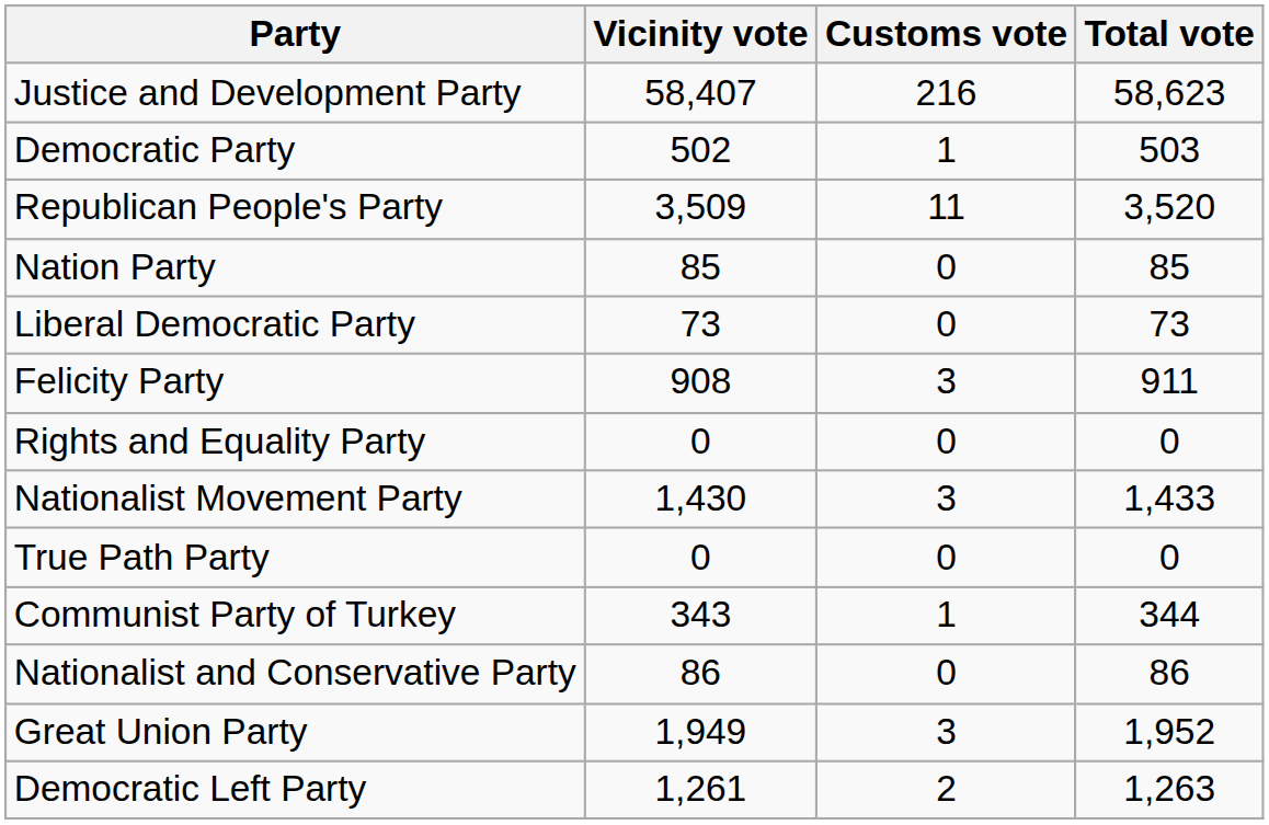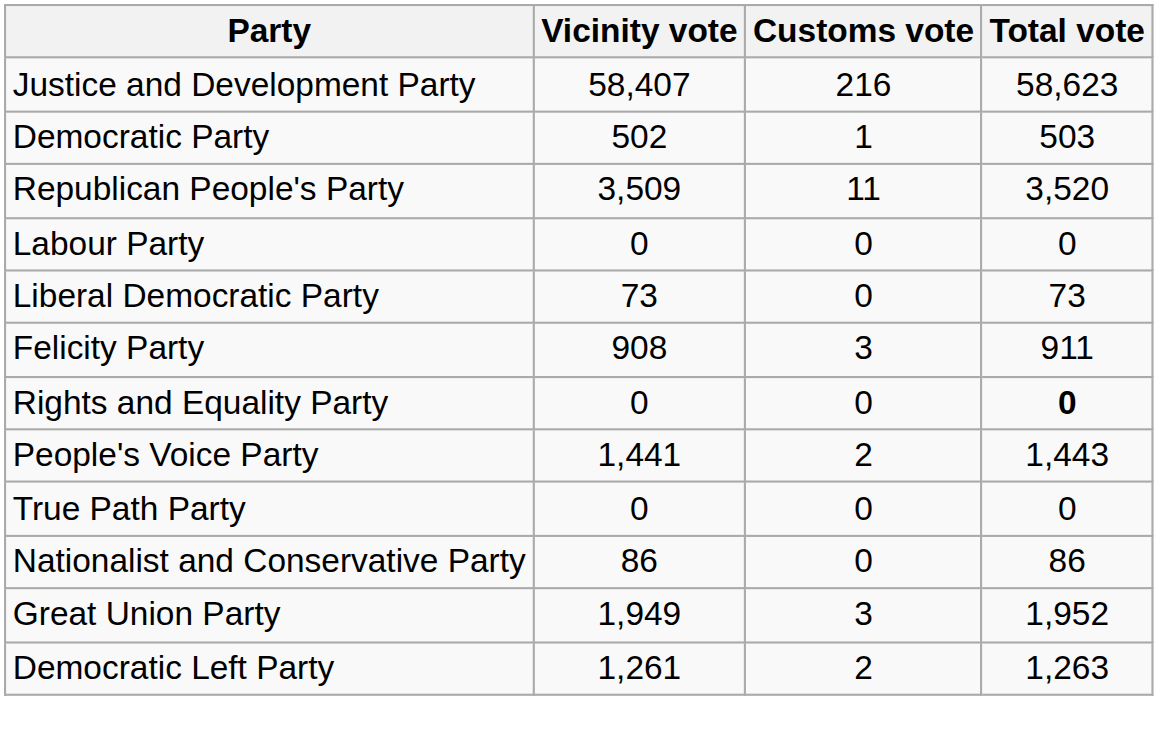 <table class="wikitable sortable">
 <tr>
 <th style="text-align:center;">Party</th>
 <th style="text-align:center;">Vicinity vote</th>
 <th style="text-align:center;">Customs vote</th>
 <th style="text-align:center;">Total vote</th>
 </tr>
 <tr>
 <td>Justice and Development Party</td>
 <td style="text-align:center;">58,407</td>
 <td style="text-align:center;">216</td>
 <td style="text-align:center;">58,623</td>
 </tr>
 <tr>
 <td>Democratic Party</td>
 <td style="text-align:center;">502</td>
 <td style="text-align:center;">1</td>
 <td style="text-align:center;">503</td>
 </tr>
 <tr>
 <td>Republican People's Party</td>
 <td style="text-align:center;">3,509</td>
 <td style="text-align:center;">11</td>
 <td style="text-align:center;">3,520</td>
 </tr>
 <tr>
-<td>Nation Party</td>
-<td style="text-align:center;">85</td>
+<td>Labour Party</td>
 <td style="text-align:center;">0</td>
-<td style="text-align:center;">85</td>
+<td style="text-align:center;">0</td>
+<td style="text-align:center;">0</td>
 </tr>
 <tr>
 <td>Liberal Democratic Party</td>
 <td style="text-align:center;">73</td>
 <td style="text-align:center;">0</td>
 <td style="text-align:center;">73</td>
 </tr>
 <tr>
 <td>Felicity Party</td>
 <td style="text-align:center;">908</td>
 <td style="text-align:center;">3</td>
 <td style="text-align:center;">911</td>
 </tr>
 <tr>
 <td>Rights and Equality Party</td>
 <td style="text-align:center;">0</td>
 <td style="text-align:center;">0</td>
-<td style="text-align:center;">0</td>
+<td style="text-align:center;"><strong>0</strong></td>
 </tr>
 <tr>
-<td>Nationalist Movement Party</td>
-<td style="text-align:center;">1,430</td>
-<td style="text-align:center;">3</td>
-<td style="text-align:center;">1,433</td>
+<td>People's Voice Party</td>
+<td style="text-align:center;">1,441</td>
+<td style="text-align:center;">2</td>
+<td style="text-align:center;">1,443</td>
 </tr>
 <tr>
 <td>True Path Party</td>
 <td style="text-align:center;">0</td>
 <td style="text-align:center;">0</td>
 <td style="text-align:center;">0</td>
-</tr>
-<tr>
-<td>Communist Party of Turkey</td>
-<td style="text-align:center;">343</td>
-<td style="text-align:center;">1</td>
-<td style="text-align:center;">344</td>
 </tr>
 <tr>
 <td>Nationalist and Conservative Party</td>
 <td style="text-align:center;">86</td>
 <td style="text-align:center;">0</td>
 <td style="text-align:center;">86</td>
 </tr>
 <tr>
 <td>Great Union Party</td>
 <td style="text-align:center;">1,949</td>
 <td style="text-align:center;">3</td>
 <td style="text-align:center;">1,952</td>
 </tr>
 <tr>
 <td>Democratic Left Party</td>
 <td style="text-align:center;">1,261</td>
 <td style="text-align:center;">2</td>
 <td style="text-align:center;">1,263</td>
 </tr>
 </table>
